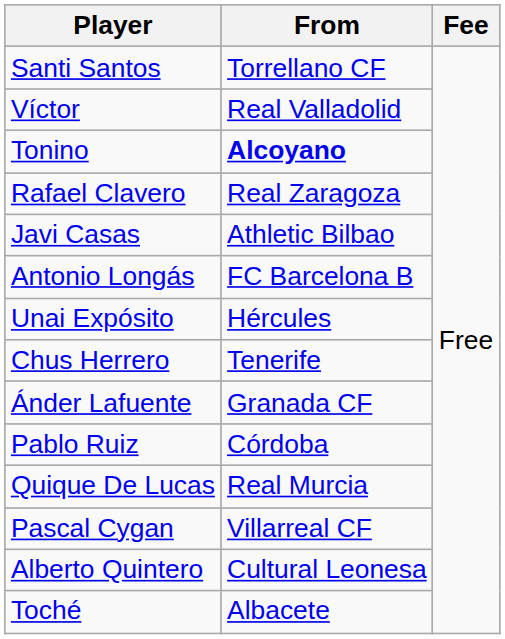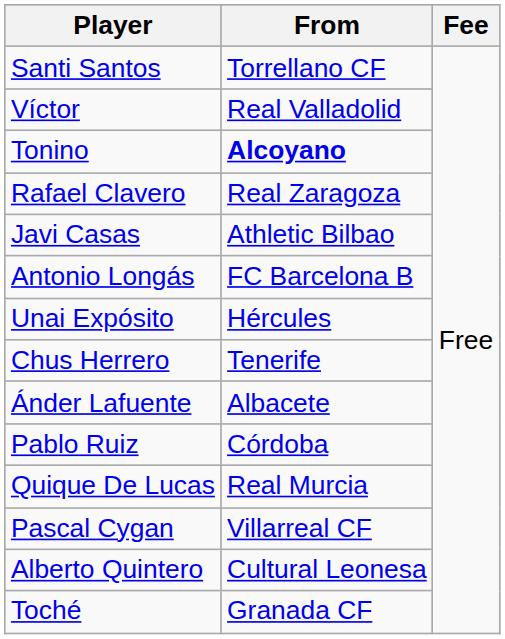 <table class="wikitable">
 <tr>
 <th>Player</th>
 <th>From</th>
 <th>Fee</th>
 </tr>
 <tr>
 <td> <a href='#'>Santi Santos</a></td>
 <td> <a href='#'>Torrellano CF</a></td>
 <td rowspan="14">Free</td>
 </tr>
 <tr>
 <td> <a href='#'>Víctor</a></td>
 <td> <a href='#'>Real Valladolid</a></td>
 </tr>
 <tr>
 <td> <a href='#'>Tonino</a></td>
 <td><strong> <a href='#'>Alcoyano</a></strong></td>
 </tr>
 <tr>
 <td> <a href='#'>Rafael Clavero</a></td>
 <td> <a href='#'>Real Zaragoza</a></td>
 </tr>
 <tr>
 <td> <a href='#'>Javi Casas</a></td>
 <td> <a href='#'>Athletic Bilbao</a></td>
 </tr>
 <tr>
 <td> <a href='#'>Antonio Longás</a></td>
 <td> <a href='#'>FC Barcelona B</a></td>
 </tr>
 <tr>
 <td> <a href='#'>Unai Expósito</a></td>
 <td> <a href='#'>Hércules</a></td>
 </tr>
 <tr>
 <td> <a href='#'>Chus Herrero</a></td>
 <td> <a href='#'>Tenerife</a></td>
 </tr>
 <tr>
 <td> <a href='#'>Ánder Lafuente</a></td>
-<td> <a href='#'>Granada CF</a></td>
+<td> <a href='#'>Albacete</a></td>
 </tr>
 <tr>
 <td> <a href='#'>Pablo Ruiz</a></td>
 <td> <a href='#'>Córdoba</a></td>
 </tr>
 <tr>
 <td> <a href='#'>Quique De Lucas</a></td>
 <td> <a href='#'>Real Murcia</a></td>
 </tr>
 <tr>
 <td> <a href='#'>Pascal Cygan</a></td>
 <td> <a href='#'>Villarreal CF</a></td>
 </tr>
 <tr>
 <td> <a href='#'>Alberto Quintero</a></td>
 <td> <a href='#'>Cultural Leonesa</a></td>
 </tr>
 <tr>
 <td> <a href='#'>Toché</a></td>
-<td> <a href='#'>Albacete</a></td>
+<td> <a href='#'>Granada CF</a></td>
 </tr>
 </table>
